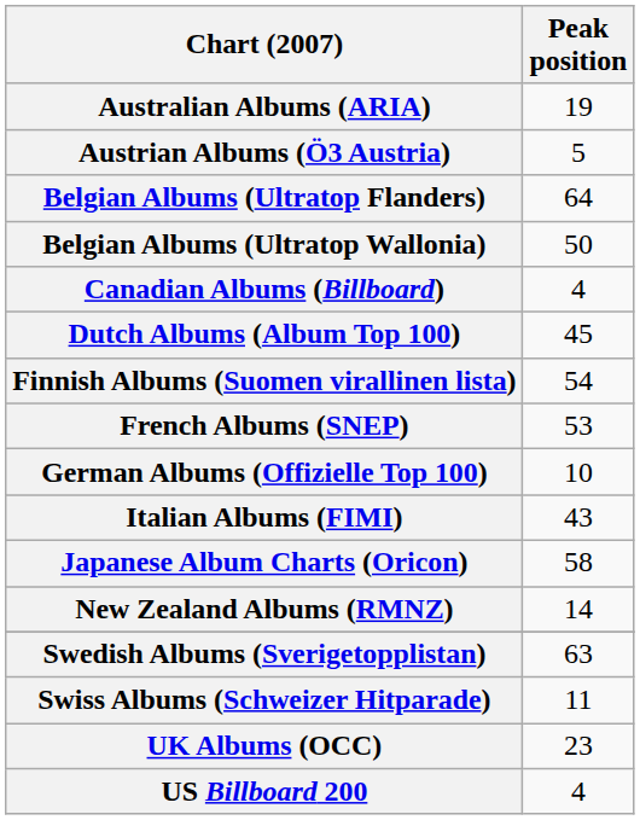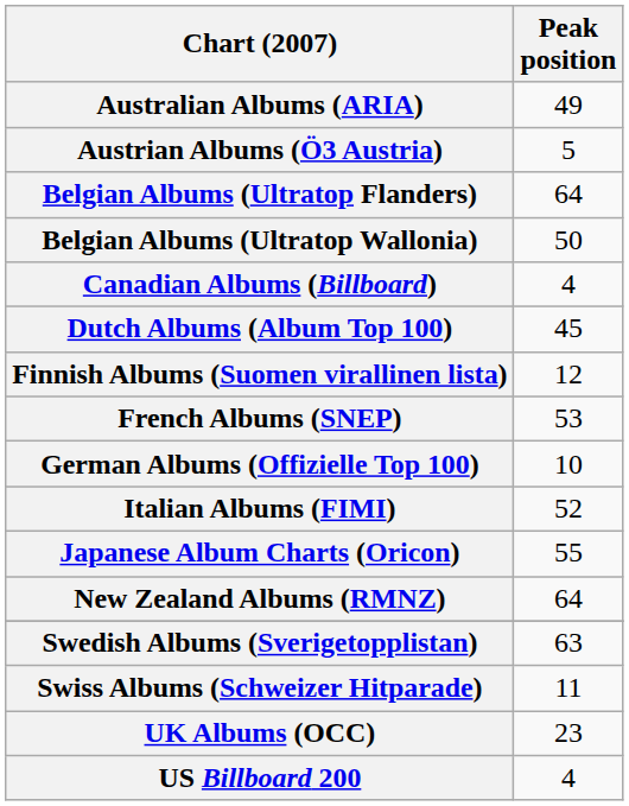 <table class="wikitable sortable plainrowheaders">
 <tr>
 <th scope="col">Chart (2007)</th>
 <th scope="col">Peak<br>position</th>
 </tr>
 <tr>
 <th scope="row">Australian Albums (<a href='#'>ARIA</a>)</th>
-<td align="center">19</td>
+<td align="center">49</td>
 </tr>
 <tr>
 <th scope="row">Austrian Albums (<a href='#'>Ö3 Austria</a>)</th>
 <td align="center">5</td>
 </tr>
 <tr>
 <th scope="row"><a href='#'>Belgian Albums</a> (<a href='#'>Ultratop</a> Flanders)</th>
 <td align="center">64</td>
 </tr>
 <tr>
 <th scope="row">Belgian Albums (Ultratop Wallonia)</th>
 <td align="center">50</td>
 </tr>
 <tr>
 <th scope="row"><a href='#'>Canadian Albums</a> (<em><a href='#'>Billboard</a></em>)</th>
 <td align="center">4</td>
 </tr>
 <tr>
 <th scope="row"><a href='#'>Dutch Albums</a> (<a href='#'>Album Top 100</a>)</th>
 <td align="center">45</td>
 </tr>
 <tr>
 <th scope="row">Finnish Albums (<a href='#'>Suomen virallinen lista</a>)</th>
-<td align="center">54</td>
+<td align="center">12</td>
 </tr>
 <tr>
 <th scope="row">French Albums (<a href='#'>SNEP</a>)</th>
 <td align="center">53</td>
 </tr>
 <tr>
 <th scope="row">German Albums (<a href='#'>Offizielle Top 100</a>)</th>
 <td align="center">10</td>
 </tr>
 <tr>
 <th scope="row">Italian Albums (<a href='#'>FIMI</a>)</th>
-<td align="center">43</td>
+<td align="center">52</td>
 </tr>
 <tr>
 <th scope="row"><a href='#'>Japanese Album Charts</a> (<a href='#'>Oricon</a>)</th>
-<td align="center">58</td>
+<td align="center">55</td>
 </tr>
 <tr>
 <th scope="row">New Zealand Albums (<a href='#'>RMNZ</a>)</th>
-<td align="center">14</td>
+<td align="center">64</td>
 </tr>
 <tr>
 </tr>
 <tr>
 <th scope="row">Swedish Albums (<a href='#'>Sverigetopplistan</a>)</th>
 <td align="center">63</td>
 </tr>
 <tr>
 <th scope="row">Swiss Albums (<a href='#'>Schweizer Hitparade</a>)</th>
 <td align="center">11</td>
 </tr>
 <tr>
 <th scope="row"><a href='#'>UK Albums</a> (OCC)</th>
 <td align="center">23</td>
 </tr>
 <tr>
 <th scope="row">US <a href='#'><em>Billboard</em> 200</a></th>
 <td align="center">4</td>
 </tr>
 </table>
